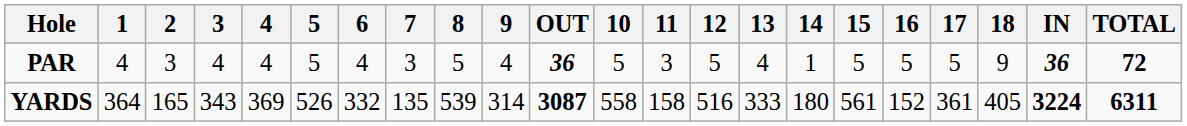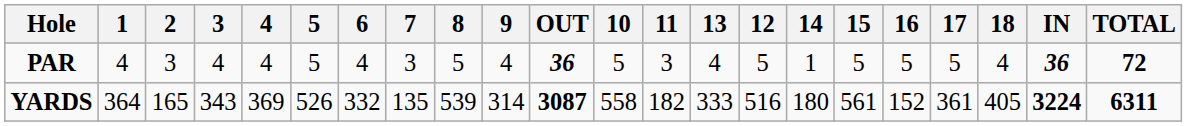 <table class="wikitable" style="text-align:center">
 <tr>
 <th>Hole</th>
 <th>1</th>
 <th>2</th>
 <th>3</th>
 <th>4</th>
 <th>5</th>
 <th>6</th>
 <th>7</th>
 <th>8</th>
 <th>9</th>
 <th>OUT</th>
 <th>10</th>
 <th>11</th>
+<th>13</th>
 <th>12</th>
-<th>13</th>
 <th>14</th>
 <th>15</th>
 <th>16</th>
 <th>17</th>
 <th>18</th>
 <th>IN</th>
 <th>TOTAL</th>
 </tr>
 <tr>
 <td><strong>PAR</strong></td>
 <td>4</td>
 <td>3</td>
 <td>4</td>
 <td>4</td>
 <td>5</td>
 <td>4</td>
 <td>3</td>
 <td>5</td>
 <td>4</td>
 <td><strong><em>36</em></strong></td>
 <td>5</td>
 <td>3</td>
+<td>4</td>
 <td>5</td>
-<td>4</td>
 <td>1</td>
 <td>5</td>
 <td>5</td>
 <td>5</td>
-<td>9</td>
+<td>4</td>
 <td><strong><em>36</em></strong></td>
 <td><strong>72</strong></td>
 </tr>
 <tr>
 <td><strong>YARDS</strong></td>
 <td>364</td>
 <td>165</td>
 <td>343</td>
 <td>369</td>
 <td>526</td>
 <td>332</td>
 <td>135</td>
 <td>539</td>
 <td>314</td>
 <td><strong>3087</strong></td>
 <td>558</td>
-<td>158</td>
+<td>182</td>
+<td>333</td>
 <td>516</td>
-<td>333</td>
 <td>180</td>
 <td>561</td>
 <td>152</td>
 <td>361</td>
 <td>405</td>
 <td><strong>3224</strong></td>
 <td><strong>6311</strong></td>
 </tr>
 </table>
